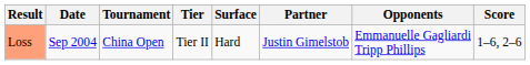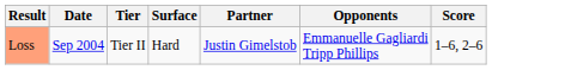 <table class="sortable wikitable">
 <tr>
 <th>Result</th>
 <th>Date</th>
-<th>Tournament</th>
 <th>Tier</th>
 <th>Surface</th>
 <th>Partner</th>
 <th>Opponents</th>
 <th>Score</th>
 </tr>
 <tr>
 <td bgcolor=ffa07a>Loss</td>
 <td><a href='#'>Sep 2004</a></td>
-<td><a href='#'>China Open</a></td>
 <td>Tier II</td>
 <td>Hard</td>
 <td> <a href='#'>Justin Gimelstob</a></td>
 <td> <a href='#'>Emmanuelle Gagliardi</a><br> <a href='#'>Tripp Phillips</a></td>
 <td>1–6, 2–6</td>
 </tr>
 </table>
